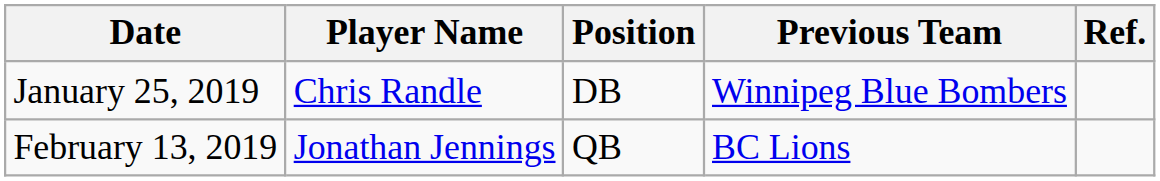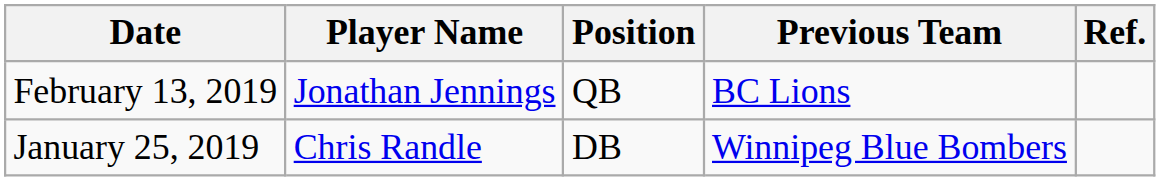 <table class="wikitable">
 <tr>
 <th>Date</th>
 <th>Player Name</th>
 <th>Position</th>
 <th>Previous Team</th>
 <th>Ref.</th>
 </tr>
 <tr>
+<td>February 13, 2019</td>
+<td><a href='#'>Jonathan Jennings</a></td>
+<td>QB</td>
+<td><a href='#'>BC Lions</a></td>
+<td></td>
+</tr>
+<tr>
 <td>January 25, 2019</td>
 <td><a href='#'>Chris Randle</a></td>
 <td>DB</td>
 <td><a href='#'>Winnipeg Blue Bombers</a></td>
 <td></td>
 </tr>
-<tr>
-<td>February 13, 2019</td>
-<td><a href='#'>Jonathan Jennings</a></td>
-<td>QB</td>
-<td><a href='#'>BC Lions</a></td>
-<td></td>
-</tr>
 </table>
